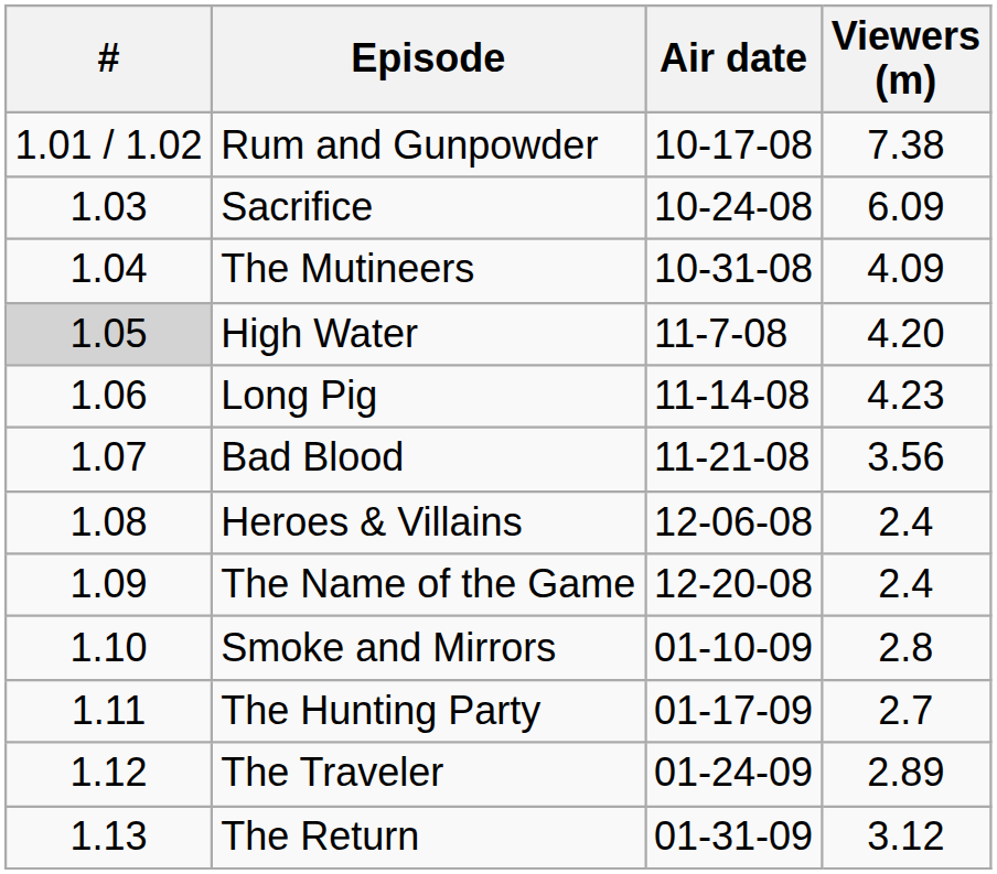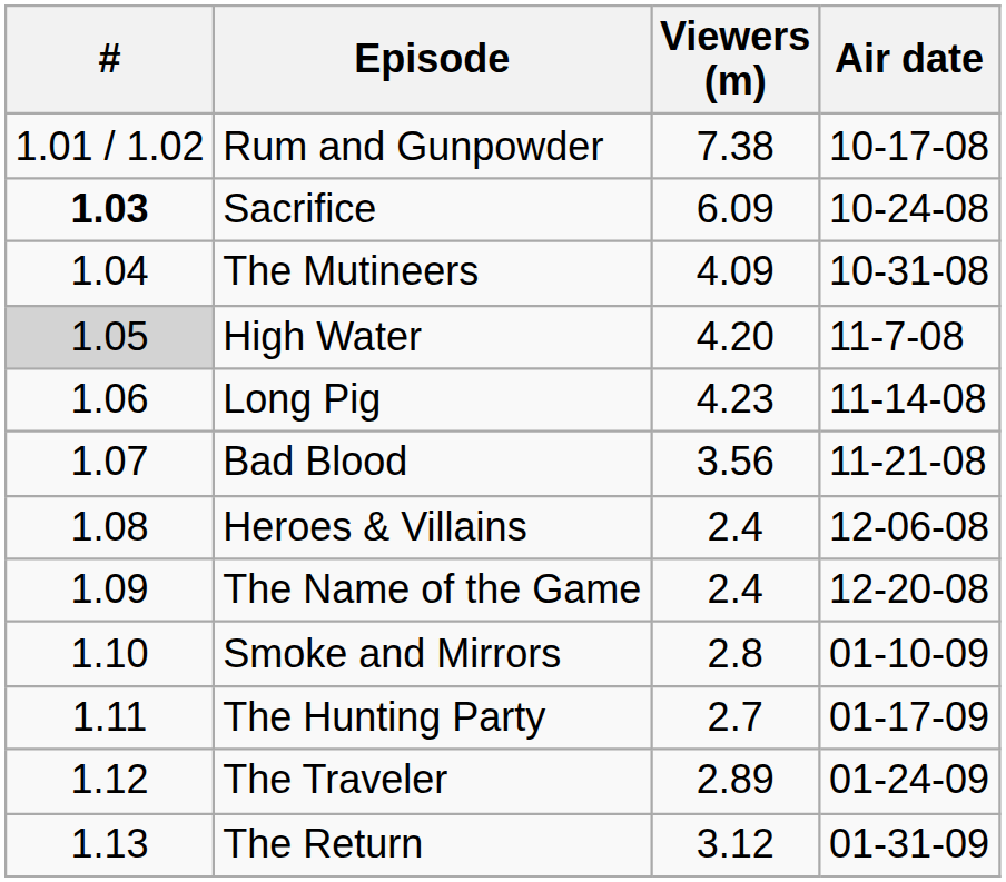 <table class="wikitable sortable">
 <tr>
 <th>#</th>
 <th>Episode</th>
+<th>Viewers<br>(m)</th>
 <th>Air date</th>
-<th>Viewers<br>(m)</th>
 </tr>
 <tr>
 <td style="text-align:center">1.01 / 1.02</td>
 <td>Rum and Gunpowder</td>
+<td style="text-align:center">7.38</td>
 <td>10-17-08</td>
-<td style="text-align:center">7.38</td>
 </tr>
 <tr>
-<td style="text-align:center">1.03</td>
+<td style="text-align:center"><strong>1.03</strong></td>
 <td>Sacrifice</td>
+<td style="text-align:center">6.09</td>
 <td>10-24-08</td>
-<td style="text-align:center">6.09</td>
 </tr>
 <tr>
 <td style="text-align:center">1.04</td>
 <td>The Mutineers</td>
+<td style="text-align:center">4.09</td>
 <td>10-31-08</td>
-<td style="text-align:center">4.09</td>
 </tr>
 <tr>
 <td style="background: lightgrey; text-align:center">1.05</td>
 <td>High Water</td>
+<td style="text-align:center">4.20</td>
 <td>11-7-08</td>
-<td style="text-align:center">4.20</td>
 </tr>
 <tr>
 <td style="text-align:center">1.06</td>
 <td>Long Pig</td>
+<td style="text-align:center">4.23</td>
 <td>11-14-08</td>
-<td style="text-align:center">4.23</td>
 </tr>
 <tr>
 <td style="text-align:center">1.07</td>
 <td>Bad Blood</td>
+<td style="text-align:center">3.56</td>
 <td>11-21-08</td>
-<td style="text-align:center">3.56</td>
 </tr>
 <tr>
 <td style="text-align:center">1.08</td>
 <td>Heroes & Villains</td>
+<td style="text-align:center">2.4</td>
 <td>12-06-08</td>
-<td style="text-align:center">2.4</td>
 </tr>
 <tr>
 <td style="text-align:center">1.09</td>
 <td>The Name of the Game</td>
+<td style="text-align:center">2.4</td>
 <td>12-20-08</td>
-<td style="text-align:center">2.4</td>
 </tr>
 <tr>
 <td style="text-align:center">1.10</td>
 <td>Smoke and Mirrors</td>
+<td style="text-align:center">2.8</td>
 <td>01-10-09</td>
-<td style="text-align:center">2.8</td>
 </tr>
 <tr>
 <td style="text-align:center">1.11</td>
 <td>The Hunting Party</td>
+<td style="text-align:center">2.7</td>
 <td>01-17-09</td>
-<td style="text-align:center">2.7</td>
 </tr>
 <tr>
 <td style="text-align:center">1.12</td>
 <td>The Traveler</td>
+<td style="text-align:center">2.89</td>
 <td>01-24-09</td>
-<td style="text-align:center">2.89</td>
 </tr>
 <tr>
 <td style="text-align:center">1.13</td>
 <td>The Return</td>
+<td style="text-align:center">3.12</td>
 <td>01-31-09</td>
-<td style="text-align:center">3.12</td>
 </tr>
 </table>
